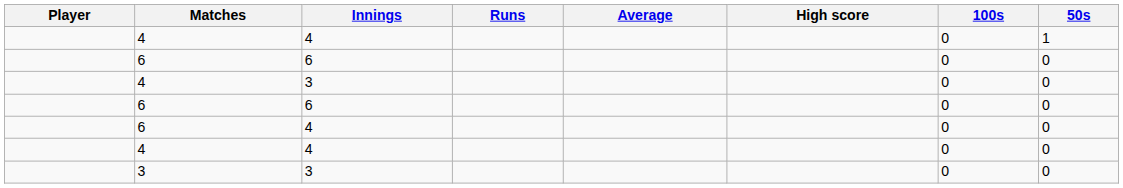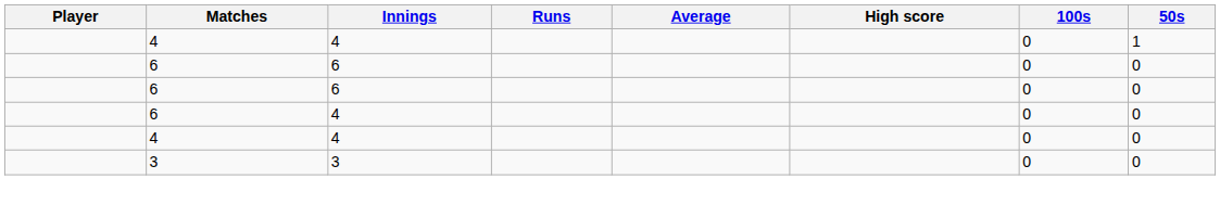 <table class="wikitable sortable" style="width:80%;">
 <tr>
 <th>Player</th>
 <th>Matches</th>
 <th><a href='#'>Innings</a></th>
 <th><a href='#'>Runs</a></th>
 <th><a href='#'>Average</a></th>
 <th>High score</th>
 <th><a href='#'>100s</a></th>
 <th><a href='#'>50s</a></th>
 </tr>
 <tr>
 <td></td>
 <td>4</td>
 <td>4</td>
 <td></td>
 <td></td>
 <td></td>
 <td>0</td>
 <td>1</td>
 </tr>
 <tr>
 <td></td>
 <td>6</td>
 <td>6</td>
-<td></td>
-<td></td>
-<td></td>
-<td>0</td>
-<td>0</td>
-</tr>
-<tr>
-<td></td>
-<td>4</td>
-<td>3</td>
 <td></td>
 <td></td>
 <td></td>
 <td>0</td>
 <td>0</td>
 </tr>
 <tr>
 <td></td>
 <td>6</td>
 <td>6</td>
 <td></td>
 <td></td>
 <td></td>
 <td>0</td>
 <td>0</td>
 </tr>
 <tr>
 <td></td>
 <td>6</td>
 <td>4</td>
 <td></td>
 <td></td>
 <td></td>
 <td>0</td>
 <td>0</td>
 </tr>
 <tr>
 <td></td>
 <td>4</td>
 <td>4</td>
 <td></td>
 <td></td>
 <td></td>
 <td>0</td>
 <td>0</td>
 </tr>
 <tr>
 <td></td>
 <td>3</td>
 <td>3</td>
 <td></td>
 <td></td>
 <td></td>
 <td>0</td>
 <td>0</td>
 </tr>
 </table>
